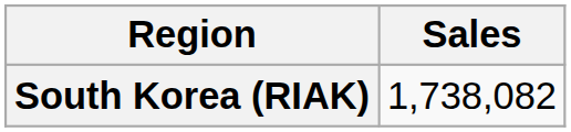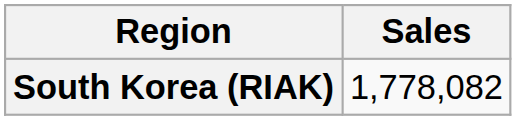 <table class="wikitable plainrowheaders">
 <tr>
 <th>Region</th>
 <th>Sales</th>
 </tr>
 <tr>
 <th scope="row">South Korea (RIAK)</th>
-<td>1,738,082</td>
+<td>1,778,082</td>
 </tr>
 </table>
